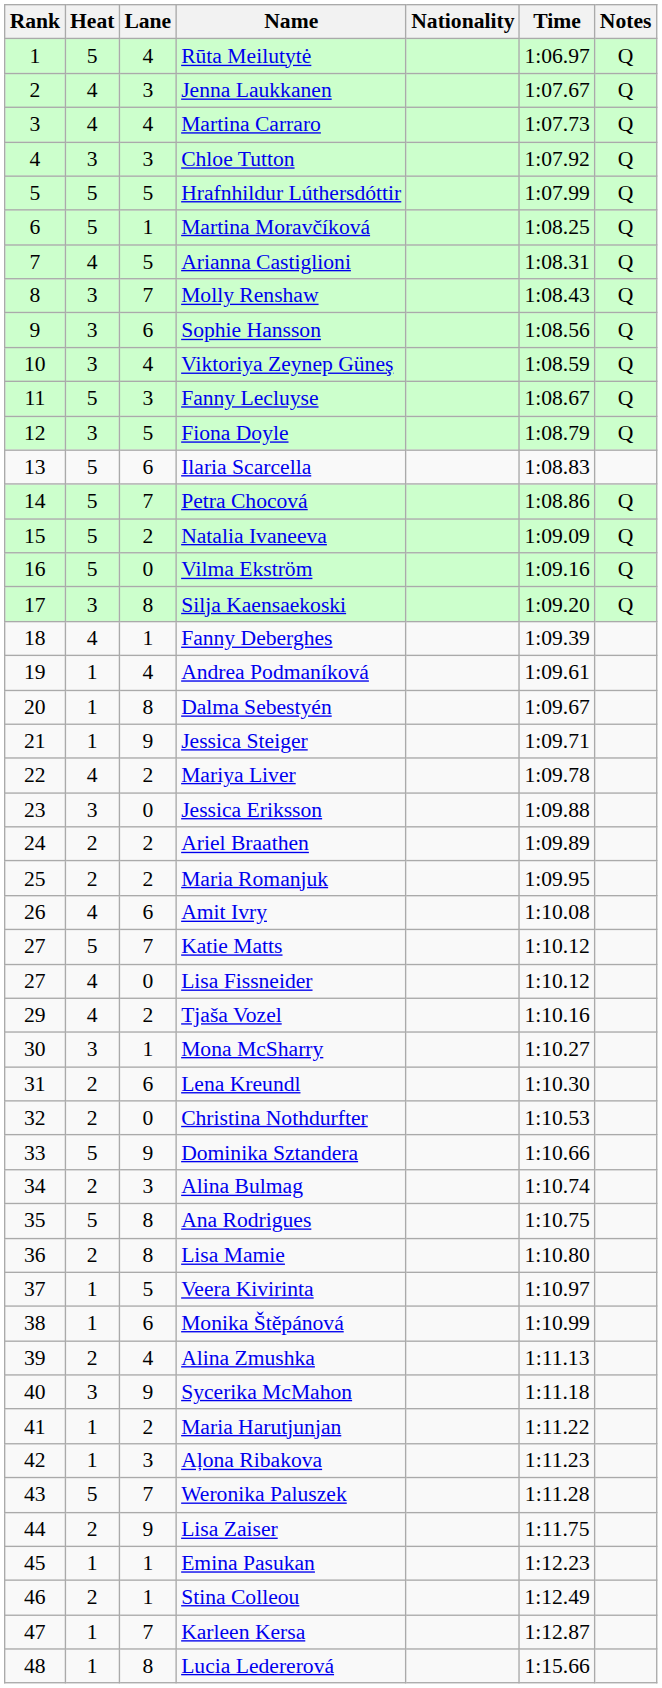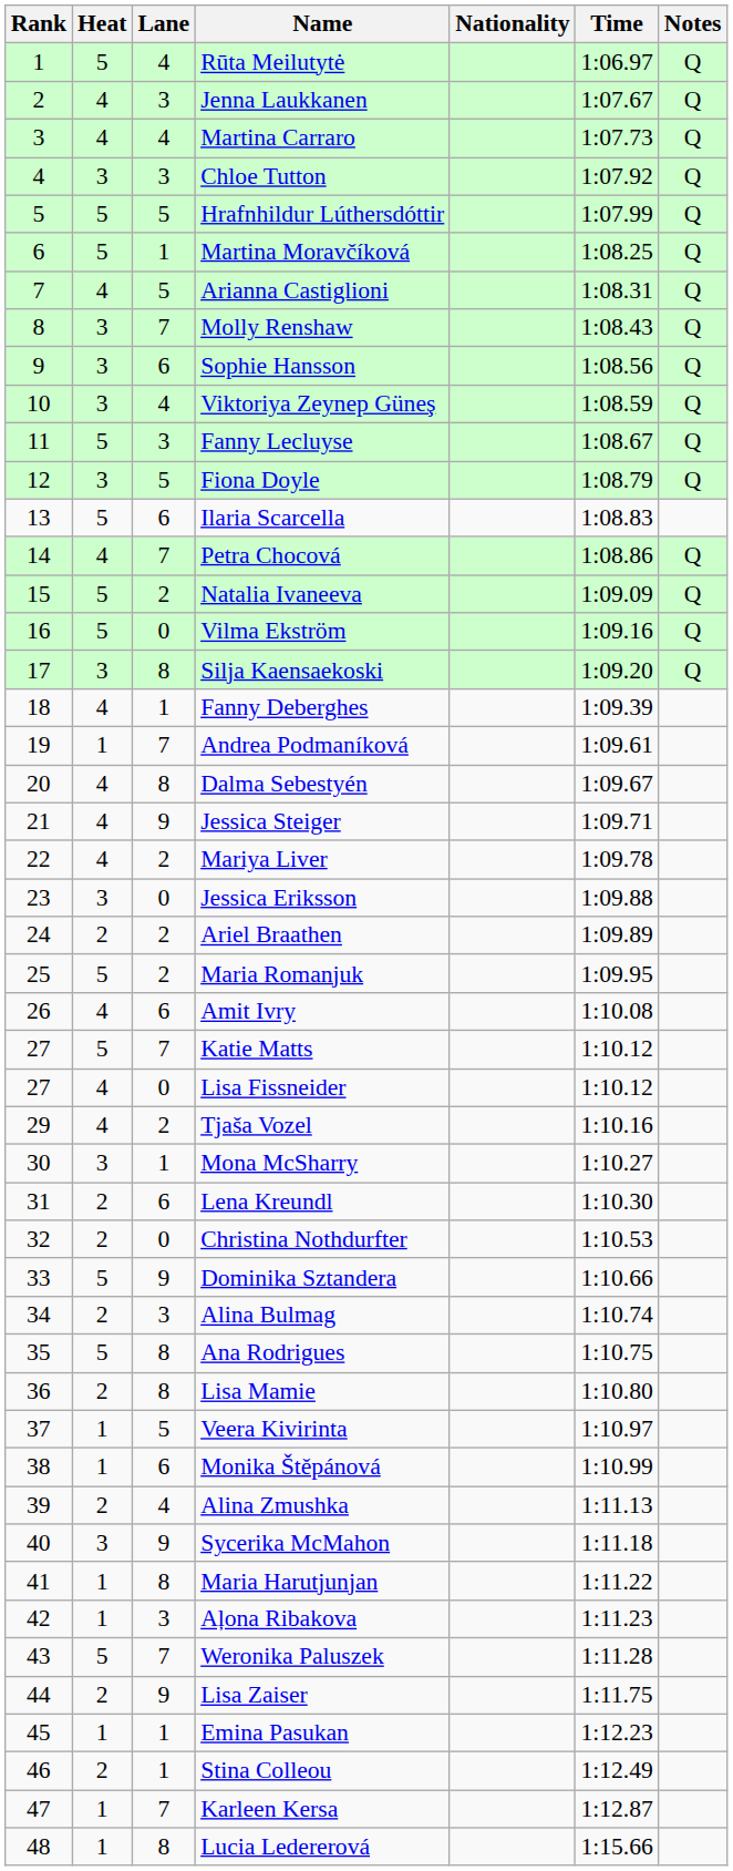 <table class="wikitable sortable" style="text-align:center">
 <tr>
 <th>Rank</th>
 <th>Heat</th>
 <th>Lane</th>
 <th>Name</th>
 <th>Nationality</th>
 <th>Time</th>
 <th>Notes</th>
 </tr>
 <tr bgcolor=ccffcc>
 <td>1</td>
 <td>5</td>
 <td>4</td>
 <td align=left><a href='#'>Rūta Meilutytė</a></td>
 <td align=left></td>
 <td>1:06.97</td>
 <td>Q</td>
 </tr>
 <tr bgcolor=ccffcc>
 <td>2</td>
 <td>4</td>
 <td>3</td>
 <td align=left><a href='#'>Jenna Laukkanen</a></td>
 <td align=left></td>
 <td>1:07.67</td>
 <td>Q</td>
 </tr>
 <tr bgcolor=ccffcc>
 <td>3</td>
 <td>4</td>
 <td>4</td>
 <td align=left><a href='#'>Martina Carraro</a></td>
 <td align=left></td>
 <td>1:07.73</td>
 <td>Q</td>
 </tr>
 <tr bgcolor=ccffcc>
 <td>4</td>
 <td>3</td>
 <td>3</td>
 <td align=left><a href='#'>Chloe Tutton</a></td>
 <td align=left></td>
 <td>1:07.92</td>
 <td>Q</td>
 </tr>
 <tr bgcolor=ccffcc>
 <td>5</td>
 <td>5</td>
 <td>5</td>
 <td align=left><a href='#'>Hrafnhildur Lúthersdóttir</a></td>
 <td align=left></td>
 <td>1:07.99</td>
 <td>Q</td>
 </tr>
 <tr bgcolor=ccffcc>
 <td>6</td>
 <td>5</td>
 <td>1</td>
 <td align=left><a href='#'>Martina Moravčíková</a></td>
 <td align=left></td>
 <td>1:08.25</td>
 <td>Q</td>
 </tr>
 <tr bgcolor=ccffcc>
 <td>7</td>
 <td>4</td>
 <td>5</td>
 <td align=left><a href='#'>Arianna Castiglioni</a></td>
 <td align=left></td>
 <td>1:08.31</td>
 <td>Q</td>
 </tr>
 <tr bgcolor=ccffcc>
 <td>8</td>
 <td>3</td>
 <td>7</td>
 <td align=left><a href='#'>Molly Renshaw</a></td>
 <td align=left></td>
 <td>1:08.43</td>
 <td>Q</td>
 </tr>
 <tr bgcolor=ccffcc>
 <td>9</td>
 <td>3</td>
 <td>6</td>
 <td align=left><a href='#'>Sophie Hansson</a></td>
 <td align=left></td>
 <td>1:08.56</td>
 <td>Q</td>
 </tr>
 <tr bgcolor=ccffcc>
 <td>10</td>
 <td>3</td>
 <td>4</td>
 <td align=left><a href='#'>Viktoriya Zeynep Güneş</a></td>
 <td align=left></td>
 <td>1:08.59</td>
 <td>Q</td>
 </tr>
 <tr bgcolor=ccffcc>
 <td>11</td>
 <td>5</td>
 <td>3</td>
 <td align=left><a href='#'>Fanny Lecluyse</a></td>
 <td align=left></td>
 <td>1:08.67</td>
 <td>Q</td>
 </tr>
 <tr bgcolor=ccffcc>
 <td>12</td>
 <td>3</td>
 <td>5</td>
 <td align=left><a href='#'>Fiona Doyle</a></td>
 <td align=left></td>
 <td>1:08.79</td>
 <td>Q</td>
 </tr>
 <tr>
 <td>13</td>
 <td>5</td>
 <td>6</td>
 <td align=left><a href='#'>Ilaria Scarcella</a></td>
 <td align=left></td>
 <td>1:08.83</td>
 <td></td>
 </tr>
 <tr bgcolor=ccffcc>
 <td>14</td>
-<td>5</td>
+<td>4</td>
 <td>7</td>
 <td align=left><a href='#'>Petra Chocová</a></td>
 <td align=left></td>
 <td>1:08.86</td>
 <td>Q</td>
 </tr>
 <tr bgcolor=ccffcc>
 <td>15</td>
 <td>5</td>
 <td>2</td>
 <td align=left><a href='#'>Natalia Ivaneeva</a></td>
 <td align=left></td>
 <td>1:09.09</td>
 <td>Q</td>
 </tr>
 <tr bgcolor=ccffcc>
 <td>16</td>
 <td>5</td>
 <td>0</td>
 <td align=left><a href='#'>Vilma Ekström</a></td>
 <td align=left></td>
 <td>1:09.16</td>
 <td>Q</td>
 </tr>
 <tr bgcolor=ccffcc>
 <td>17</td>
 <td>3</td>
 <td>8</td>
 <td align=left><a href='#'>Silja Kaensaekoski</a></td>
 <td align=left></td>
 <td>1:09.20</td>
 <td>Q</td>
 </tr>
 <tr>
 <td>18</td>
 <td>4</td>
 <td>1</td>
 <td align=left><a href='#'>Fanny Deberghes</a></td>
 <td align=left></td>
 <td>1:09.39</td>
 <td></td>
 </tr>
 <tr>
 <td>19</td>
 <td>1</td>
-<td>4</td>
+<td>7</td>
 <td align=left><a href='#'>Andrea Podmaníková</a></td>
 <td align=left></td>
 <td>1:09.61</td>
 <td></td>
 </tr>
 <tr>
 <td>20</td>
-<td>1</td>
+<td>4</td>
 <td>8</td>
 <td align=left><a href='#'>Dalma Sebestyén</a></td>
 <td align=left></td>
 <td>1:09.67</td>
 <td></td>
 </tr>
 <tr>
 <td>21</td>
-<td>1</td>
+<td>4</td>
 <td>9</td>
 <td align=left><a href='#'>Jessica Steiger</a></td>
 <td align=left></td>
 <td>1:09.71</td>
 <td></td>
 </tr>
 <tr>
 <td>22</td>
 <td>4</td>
 <td>2</td>
 <td align=left><a href='#'>Mariya Liver</a></td>
 <td align=left></td>
 <td>1:09.78</td>
 <td></td>
 </tr>
 <tr>
 <td>23</td>
 <td>3</td>
 <td>0</td>
 <td align=left><a href='#'>Jessica Eriksson</a></td>
 <td align=left></td>
 <td>1:09.88</td>
 <td></td>
 </tr>
 <tr>
 <td>24</td>
 <td>2</td>
 <td>2</td>
 <td align=left><a href='#'>Ariel Braathen</a></td>
 <td align=left></td>
 <td>1:09.89</td>
 <td></td>
 </tr>
 <tr>
 <td>25</td>
-<td>2</td>
+<td>5</td>
 <td>2</td>
 <td align=left><a href='#'>Maria Romanjuk</a></td>
 <td align=left></td>
 <td>1:09.95</td>
 <td></td>
 </tr>
 <tr>
 <td>26</td>
 <td>4</td>
 <td>6</td>
 <td align=left><a href='#'>Amit Ivry</a></td>
 <td align=left></td>
 <td>1:10.08</td>
 <td></td>
 </tr>
 <tr>
 <td>27</td>
 <td>5</td>
 <td>7</td>
 <td align=left><a href='#'>Katie Matts</a></td>
 <td align=left></td>
 <td>1:10.12</td>
 <td></td>
 </tr>
 <tr>
 <td>27</td>
 <td>4</td>
 <td>0</td>
 <td align=left><a href='#'>Lisa Fissneider</a></td>
 <td align=left></td>
 <td>1:10.12</td>
 <td></td>
 </tr>
 <tr>
 <td>29</td>
 <td>4</td>
 <td>2</td>
 <td align=left><a href='#'>Tjaša Vozel</a></td>
 <td align=left></td>
 <td>1:10.16</td>
 <td></td>
 </tr>
 <tr>
 <td>30</td>
 <td>3</td>
 <td>1</td>
 <td align=left><a href='#'>Mona McSharry</a></td>
 <td align=left></td>
 <td>1:10.27</td>
 <td></td>
 </tr>
 <tr>
 <td>31</td>
 <td>2</td>
 <td>6</td>
 <td align=left><a href='#'>Lena Kreundl</a></td>
 <td align=left></td>
 <td>1:10.30</td>
 <td></td>
 </tr>
 <tr>
 <td>32</td>
 <td>2</td>
 <td>0</td>
 <td align=left><a href='#'>Christina Nothdurfter</a></td>
 <td align=left></td>
 <td>1:10.53</td>
 <td></td>
 </tr>
 <tr>
 <td>33</td>
 <td>5</td>
 <td>9</td>
 <td align=left><a href='#'>Dominika Sztandera</a></td>
 <td align=left></td>
 <td>1:10.66</td>
 <td></td>
 </tr>
 <tr>
 <td>34</td>
 <td>2</td>
 <td>3</td>
 <td align=left><a href='#'>Alina Bulmag</a></td>
 <td align=left></td>
 <td>1:10.74</td>
 <td></td>
 </tr>
 <tr>
 <td>35</td>
 <td>5</td>
 <td>8</td>
 <td align=left><a href='#'>Ana Rodrigues</a></td>
 <td align=left></td>
 <td>1:10.75</td>
 <td></td>
 </tr>
 <tr>
 <td>36</td>
 <td>2</td>
 <td>8</td>
 <td align=left><a href='#'>Lisa Mamie</a></td>
 <td align=left></td>
 <td>1:10.80</td>
 <td></td>
 </tr>
 <tr>
 <td>37</td>
 <td>1</td>
 <td>5</td>
 <td align=left><a href='#'>Veera Kivirinta</a></td>
 <td align=left></td>
 <td>1:10.97</td>
 <td></td>
 </tr>
 <tr>
 <td>38</td>
 <td>1</td>
 <td>6</td>
 <td align=left><a href='#'>Monika Štěpánová</a></td>
 <td align=left></td>
 <td>1:10.99</td>
 <td></td>
 </tr>
 <tr>
 <td>39</td>
 <td>2</td>
 <td>4</td>
 <td align=left><a href='#'>Alina Zmushka</a></td>
 <td align=left></td>
 <td>1:11.13</td>
 <td></td>
 </tr>
 <tr>
 <td>40</td>
 <td>3</td>
 <td>9</td>
 <td align=left><a href='#'>Sycerika McMahon</a></td>
 <td align=left></td>
 <td>1:11.18</td>
 <td></td>
 </tr>
 <tr>
 <td>41</td>
 <td>1</td>
-<td>2</td>
+<td>8</td>
 <td align=left><a href='#'>Maria Harutjunjan</a></td>
 <td align=left></td>
 <td>1:11.22</td>
 <td></td>
 </tr>
 <tr>
 <td>42</td>
 <td>1</td>
 <td>3</td>
 <td align=left><a href='#'>Aļona Ribakova</a></td>
 <td align=left></td>
 <td>1:11.23</td>
 <td></td>
 </tr>
 <tr>
 <td>43</td>
 <td>5</td>
 <td>7</td>
 <td align=left><a href='#'>Weronika Paluszek</a></td>
 <td align=left></td>
 <td>1:11.28</td>
 <td></td>
 </tr>
 <tr>
 <td>44</td>
 <td>2</td>
 <td>9</td>
 <td align=left><a href='#'>Lisa Zaiser</a></td>
 <td align=left></td>
 <td>1:11.75</td>
 <td></td>
 </tr>
 <tr>
 <td>45</td>
 <td>1</td>
 <td>1</td>
 <td align=left><a href='#'>Emina Pasukan</a></td>
 <td align=left></td>
 <td>1:12.23</td>
 <td></td>
 </tr>
 <tr>
 <td>46</td>
 <td>2</td>
 <td>1</td>
 <td align=left><a href='#'>Stina Colleou</a></td>
 <td align=left></td>
 <td>1:12.49</td>
 <td></td>
 </tr>
 <tr>
 <td>47</td>
 <td>1</td>
 <td>7</td>
 <td align=left><a href='#'>Karleen Kersa</a></td>
 <td align=left></td>
 <td>1:12.87</td>
 <td></td>
 </tr>
 <tr>
 <td>48</td>
 <td>1</td>
 <td>8</td>
 <td align=left><a href='#'>Lucia Ledererová</a></td>
 <td align=left></td>
 <td>1:15.66</td>
 <td></td>
 </tr>
 </table>
